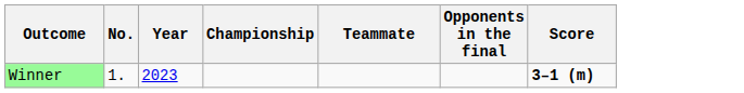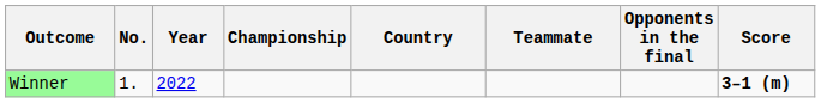 <table class="sortable wikitable">
 <tr>
 <th style="width:80px;">Outcome</th>
 <th style="width:20px;">No.</th>
 <th style="width:50px;">Year</th>
 <th style="width:60px;">Championship</th>
+<th style="width:100px;">Country</th>
 <th style="width:100px;">Teammate</th>
 <th style="width:60px;">Opponents in the final</th>
 <th style="width:70px;">Score</th>
 </tr>
 <tr style=>
 <td style="background:#98FB98">Winner</td>
 <td>1.</td>
-<td><a href='#'>2023</a></td>
+<td><a href='#'>2022</a></td>
+<td></td>
 <td></td>
 <td></td>
 <td></td>
 <td><strong>3–1 (m)</strong></td>
 </tr>
 </table>
